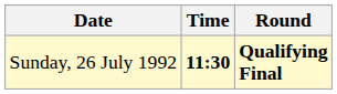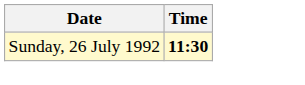 <table class="wikitable">
 <tr>
 <th>Date</th>
 <th>Time</th>
-<th>Round</th>
 </tr>
 <tr style=background:lemonchiffon>
 <td>Sunday, 26 July 1992</td>
 <td><strong>11:30</strong></td>
-<td><strong>Qualifying</strong><br><strong>Final</strong></td>
 </tr>
 </table>
